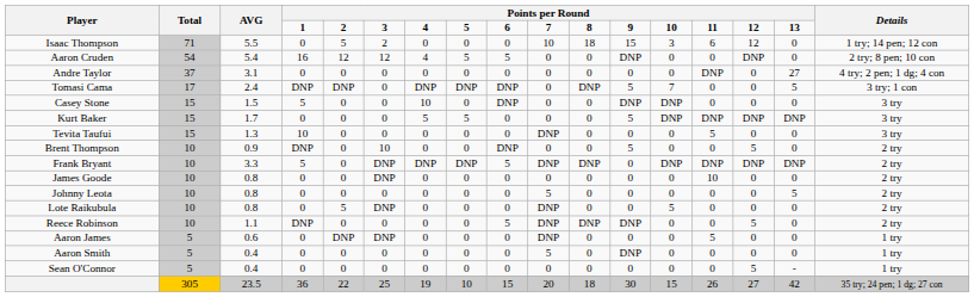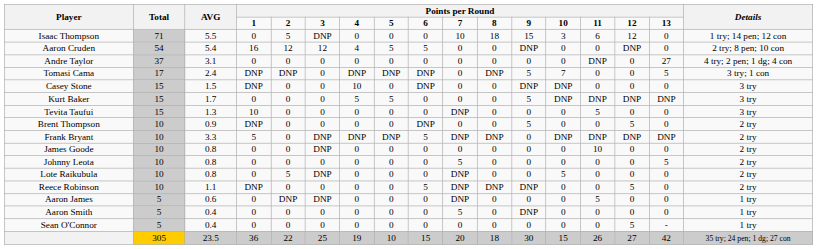 <table class="wikitable" style="text-align:center; line-height: 90%; font-size:90%;" width=100%>
 <tr>
 <th rowspan=2 width=15%>Player</th>
 <th rowspan=2 width=6%>Total</th>
 <th rowspan=2 width=6%>AVG</th>
 <th colspan=13>Points per Round</th>
 <th rowspan=2 width=15%><em>Details</em></th>
 </tr>
 <tr>
 <td width=4%><strong>1</strong></td>
 <td width=4%><strong>2</strong></td>
 <td width=4%><strong>3</strong></td>
 <td width=4%><strong>4</strong></td>
 <td width=4%><strong>5</strong></td>
 <td width=4%><strong>6</strong></td>
 <td width=4%><strong>7</strong></td>
 <td width=4%><strong>8</strong></td>
 <td width=4%><strong>9</strong></td>
 <td width=4%><strong>10</strong></td>
 <td width=4%><strong>11</strong></td>
 <td width=4%><strong>12</strong></td>
 <td width=4%><strong>13</strong></td>
 </tr>
 <tr>
 <td>Isaac Thompson</td>
 <td bgcolor=#cccccc>71</td>
 <td>5.5</td>
 <td>0</td>
 <td>5</td>
-<td>2</td>
+<td>DNP</td>
 <td>0</td>
 <td>0</td>
 <td>0</td>
 <td>10</td>
 <td>18</td>
 <td>15</td>
 <td>3</td>
 <td>6</td>
 <td>12</td>
 <td>0</td>
 <td>1 try; 14 pen; 12 con</td>
 </tr>
 <tr>
 <td>Aaron Cruden</td>
 <td bgcolor=#cccccc>54</td>
 <td>5.4</td>
 <td>16</td>
 <td>12</td>
 <td>12</td>
 <td>4</td>
 <td>5</td>
 <td>5</td>
 <td>0</td>
 <td>0</td>
 <td>DNP</td>
 <td>0</td>
 <td>0</td>
 <td>DNP</td>
 <td>0</td>
 <td>2 try; 8 pen; 10 con</td>
 </tr>
 <tr>
 <td>Andre Taylor</td>
 <td bgcolor=#cccccc>37</td>
 <td>3.1</td>
 <td>0</td>
 <td>0</td>
 <td>0</td>
 <td>0</td>
 <td>0</td>
 <td>0</td>
 <td>0</td>
 <td>0</td>
 <td>0</td>
 <td>0</td>
 <td>DNP</td>
 <td>0</td>
 <td>27</td>
 <td>4 try; 2 pen; 1 dg; 4 con</td>
 </tr>
 <tr>
 <td>Tomasi Cama</td>
 <td bgcolor=#cccccc>17</td>
 <td>2.4</td>
 <td>DNP</td>
 <td>DNP</td>
 <td>0</td>
 <td>DNP</td>
 <td>DNP</td>
 <td>DNP</td>
 <td>0</td>
 <td>DNP</td>
 <td>5</td>
 <td>7</td>
 <td>0</td>
 <td>0</td>
 <td>5</td>
 <td>3 try; 1 con</td>
 </tr>
 <tr>
 <td>Casey Stone</td>
 <td bgcolor=#cccccc>15</td>
 <td>1.5</td>
-<td>5</td>
+<td>DNP</td>
 <td>0</td>
 <td>0</td>
 <td>10</td>
 <td>0</td>
 <td>DNP</td>
 <td>0</td>
 <td>0</td>
 <td>DNP</td>
 <td>DNP</td>
 <td>0</td>
 <td>0</td>
 <td>0</td>
 <td>3 try</td>
 </tr>
 <tr>
 <td>Kurt Baker</td>
 <td bgcolor=#cccccc>15</td>
 <td>1.7</td>
 <td>0</td>
 <td>0</td>
 <td>0</td>
 <td>5</td>
 <td>5</td>
 <td>0</td>
 <td>0</td>
 <td>0</td>
 <td>5</td>
 <td>DNP</td>
 <td>DNP</td>
 <td>DNP</td>
 <td>DNP</td>
 <td>3 try</td>
 </tr>
 <tr>
 <td>Tevita Taufui</td>
 <td bgcolor=#cccccc>15</td>
 <td>1.3</td>
 <td>10</td>
 <td>0</td>
 <td>0</td>
 <td>0</td>
 <td>0</td>
 <td>0</td>
 <td>DNP</td>
 <td>0</td>
 <td>0</td>
 <td>0</td>
 <td>5</td>
 <td>0</td>
 <td>0</td>
 <td>3 try</td>
 </tr>
 <tr>
 <td>Brent Thompson</td>
 <td bgcolor=#cccccc>10</td>
 <td>0.9</td>
 <td>DNP</td>
 <td>0</td>
-<td>10</td>
+<td>0</td>
 <td>0</td>
 <td>0</td>
 <td>DNP</td>
 <td>0</td>
 <td>0</td>
 <td>5</td>
 <td>0</td>
 <td>0</td>
 <td>5</td>
 <td>0</td>
 <td>2 try</td>
 </tr>
 <tr>
 <td>Frank Bryant</td>
 <td bgcolor=#cccccc>10</td>
 <td>3.3</td>
 <td>5</td>
 <td>0</td>
 <td>DNP</td>
 <td>DNP</td>
 <td>DNP</td>
 <td>5</td>
 <td>DNP</td>
 <td>DNP</td>
 <td>0</td>
 <td>DNP</td>
 <td>DNP</td>
 <td>DNP</td>
 <td>DNP</td>
 <td>2 try</td>
 </tr>
 <tr>
 <td>James Goode</td>
 <td bgcolor=#cccccc>10</td>
 <td>0.8</td>
 <td>0</td>
 <td>0</td>
 <td>DNP</td>
 <td>0</td>
 <td>0</td>
 <td>0</td>
 <td>0</td>
 <td>0</td>
 <td>0</td>
 <td>0</td>
 <td>10</td>
 <td>0</td>
 <td>0</td>
 <td>2 try</td>
 </tr>
 <tr>
 <td>Johnny Leota</td>
 <td bgcolor=#cccccc>10</td>
 <td>0.8</td>
 <td>0</td>
 <td>0</td>
 <td>0</td>
 <td>0</td>
 <td>0</td>
 <td>0</td>
 <td>5</td>
 <td>0</td>
 <td>0</td>
 <td>0</td>
 <td>0</td>
 <td>0</td>
 <td>5</td>
 <td>2 try</td>
 </tr>
 <tr>
 <td>Lote Raikubula</td>
 <td bgcolor=#cccccc>10</td>
 <td>0.8</td>
 <td>0</td>
 <td>5</td>
 <td>DNP</td>
 <td>0</td>
 <td>0</td>
 <td>0</td>
 <td>DNP</td>
 <td>0</td>
 <td>0</td>
 <td>5</td>
 <td>0</td>
 <td>0</td>
 <td>0</td>
 <td>2 try</td>
 </tr>
 <tr>
 <td>Reece Robinson</td>
 <td bgcolor=#cccccc>10</td>
 <td>1.1</td>
 <td>DNP</td>
 <td>0</td>
 <td>0</td>
 <td>0</td>
 <td>0</td>
 <td>5</td>
 <td>DNP</td>
 <td>DNP</td>
 <td>DNP</td>
 <td>0</td>
 <td>0</td>
 <td>5</td>
 <td>0</td>
 <td>2 try</td>
 </tr>
 <tr>
 <td>Aaron James</td>
 <td bgcolor=#cccccc>5</td>
 <td>0.6</td>
 <td>0</td>
 <td>DNP</td>
 <td>DNP</td>
 <td>0</td>
 <td>0</td>
 <td>0</td>
 <td>DNP</td>
 <td>0</td>
 <td>0</td>
 <td>0</td>
 <td>5</td>
 <td>0</td>
 <td>0</td>
 <td>1 try</td>
 </tr>
 <tr>
 <td>Aaron Smith</td>
 <td bgcolor=#cccccc>5</td>
 <td>0.4</td>
 <td>0</td>
 <td>0</td>
 <td>0</td>
 <td>0</td>
 <td>0</td>
 <td>0</td>
 <td>5</td>
 <td>0</td>
 <td>DNP</td>
 <td>0</td>
 <td>0</td>
 <td>0</td>
 <td>0</td>
 <td>1 try</td>
 </tr>
 <tr>
 <td>Sean O'Connor</td>
 <td bgcolor=#cccccc>5</td>
 <td>0.4</td>
 <td>0</td>
 <td>0</td>
 <td>0</td>
 <td>0</td>
 <td>0</td>
 <td>0</td>
 <td>0</td>
 <td>0</td>
 <td>0</td>
 <td>0</td>
 <td>0</td>
 <td>5</td>
 <td>-</td>
 <td>1 try</td>
 </tr>
 <tr>
 <th></th>
 <td bgcolor=#ffcc00>305</td>
 <td bgcolor=#cccccc>23.5</td>
 <td bgcolor=#cccccc>36</td>
 <td bgcolor=#cccccc>22</td>
 <td bgcolor=#cccccc>25</td>
 <td bgcolor=#cccccc>19</td>
 <td bgcolor=#cccccc>10</td>
 <td bgcolor=#cccccc>15</td>
 <td bgcolor=#cccccc>20</td>
 <td bgcolor=#cccccc>18</td>
 <td bgcolor=#cccccc>30</td>
 <td bgcolor=#cccccc>15</td>
 <td bgcolor=#cccccc>26</td>
 <td bgcolor=#cccccc>27</td>
 <td bgcolor=#cccccc>42</td>
 <td bgcolor=#cccccc><small>35 try; 24 pen; 1 dg; 27 con</small></td>
 </tr>
 </table>
